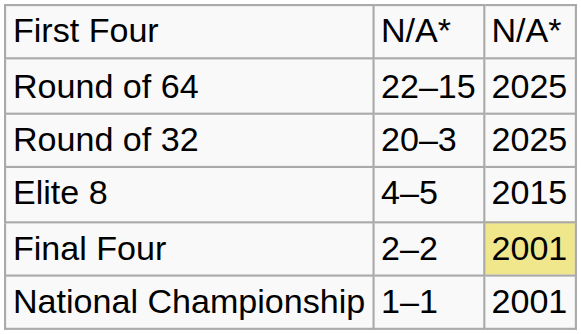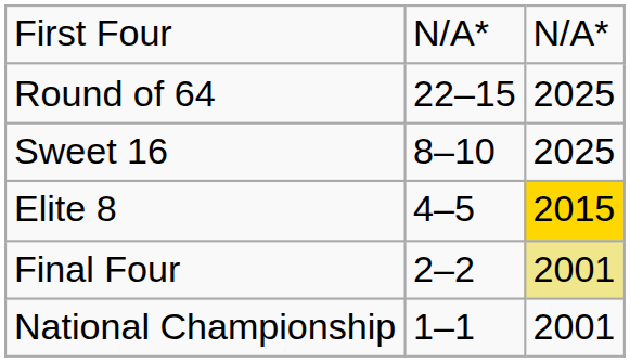 <table class="wikitable">
 <tr>
 <td>First Four</td>
 <td>N/A*</td>
 <td>N/A*</td>
 </tr>
 <tr>
 <td>Round of 64</td>
 <td>22–15</td>
 <td>2025</td>
 </tr>
 <tr>
-<td>Round of 32</td>
-<td>20–3</td>
+<td>Sweet 16</td>
+<td>8–10</td>
 <td>2025</td>
 </tr>
 <tr>
 <td>Elite 8</td>
 <td>4–5</td>
-<td>2015</td>
+<td style="background: gold;">2015</td>
 </tr>
 <tr>
 <td>Final Four</td>
 <td>2–2</td>
 <td style="background: khaki;">2001</td>
 </tr>
 <tr>
 <td>National Championship</td>
 <td>1–1</td>
 <td>2001</td>
 </tr>
 </table>
